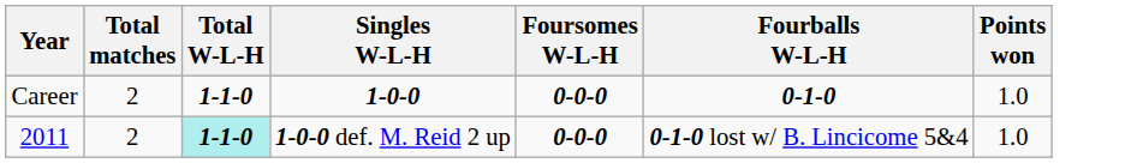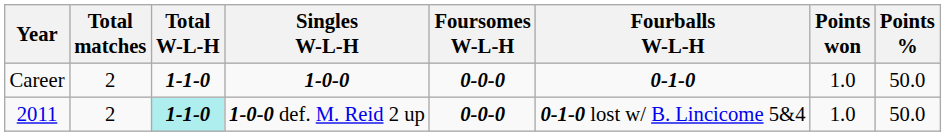 <table class="wikitable" style="text-align:center; font-size: 95%;">
 <tr>
 <th>Year</th>
 <th>Total<br>matches</th>
 <th>Total<br>W-L-H</th>
 <th>Singles<br>W-L-H</th>
 <th>Foursomes<br>W-L-H</th>
 <th>Fourballs<br>W-L-H</th>
 <th>Points<br>won</th>
+<th>Points<br>%</th>
 </tr>
 <tr>
 <td>Career</td>
 <td>2</td>
 <td><strong><em>1-1-0</em></strong></td>
 <td><strong><em>1-0-0</em></strong></td>
 <td><strong><em>0-0-0</em></strong></td>
 <td><strong><em>0-1-0</em></strong></td>
 <td>1.0</td>
+<td>50.0</td>
 </tr>
 <tr>
 <td><a href='#'>2011</a></td>
 <td>2</td>
 <td style="background: paleturquoise;"><strong><em>1-1-0</em></strong></td>
 <td><strong><em>1-0-0</em></strong> def. <a href='#'>M. Reid</a> 2 up</td>
 <td><strong><em>0-0-0</em></strong></td>
 <td><strong><em>0-1-0</em></strong> lost w/ <a href='#'>B. Lincicome</a> 5&4</td>
 <td>1.0</td>
+<td>50.0</td>
 </tr>
 </table>
